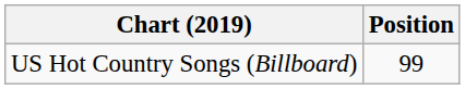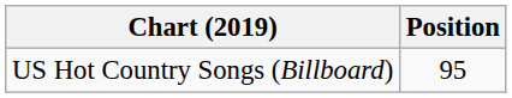 <table class="wikitable">
 <tr>
 <th>Chart (2019)</th>
 <th>Position</th>
 </tr>
 <tr>
 <td>US Hot Country Songs (<em>Billboard</em>)</td>
-<td style="text-align:center">99</td>
+<td style="text-align:center">95</td>
 </tr>
 </table>
